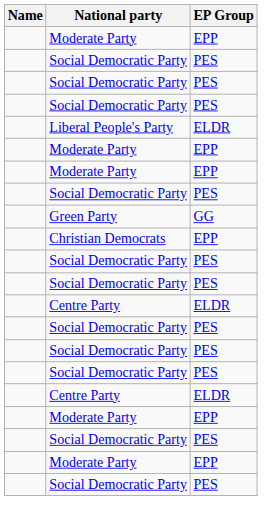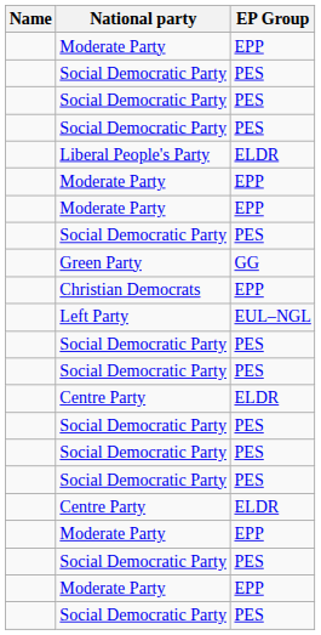 <table class="sortable wikitable">
 <tr>
 <th>Name</th>
 <th>National party</th>
 <th>EP Group</th>
 </tr>
 <tr>
 <td></td>
 <td> <a href='#'>Moderate Party</a></td>
 <td> <a href='#'>EPP</a></td>
 </tr>
 <tr>
 <td></td>
 <td> <a href='#'>Social Democratic Party</a></td>
 <td> <a href='#'>PES</a></td>
 </tr>
 <tr>
 <td></td>
 <td> <a href='#'>Social Democratic Party</a></td>
 <td> <a href='#'>PES</a></td>
 </tr>
 <tr>
 <td></td>
 <td> <a href='#'>Social Democratic Party</a></td>
 <td> <a href='#'>PES</a></td>
 </tr>
 <tr>
 <td></td>
 <td> <a href='#'>Liberal People's Party</a></td>
 <td> <a href='#'>ELDR</a></td>
 </tr>
 <tr>
 <td></td>
 <td> <a href='#'>Moderate Party</a></td>
 <td> <a href='#'>EPP</a></td>
 </tr>
 <tr>
 <td></td>
 <td> <a href='#'>Moderate Party</a></td>
 <td> <a href='#'>EPP</a></td>
 </tr>
 <tr>
 <td></td>
 <td> <a href='#'>Social Democratic Party</a></td>
 <td> <a href='#'>PES</a></td>
 </tr>
 <tr>
 <td></td>
 <td> <a href='#'>Green Party</a></td>
 <td> <a href='#'>GG</a></td>
 </tr>
 <tr>
 <td></td>
 <td> <a href='#'>Christian Democrats</a></td>
 <td> <a href='#'>EPP</a></td>
 </tr>
 <tr>
 <td></td>
+<td> <a href='#'>Left Party</a></td>
+<td> <a href='#'>EUL–NGL</a></td>
+</tr>
+<tr>
+<td></td>
 <td> <a href='#'>Social Democratic Party</a></td>
 <td> <a href='#'>PES</a></td>
 </tr>
 <tr>
 <td></td>
 <td> <a href='#'>Social Democratic Party</a></td>
 <td> <a href='#'>PES</a></td>
 </tr>
 <tr>
 <td></td>
 <td> <a href='#'>Centre Party</a></td>
 <td> <a href='#'>ELDR</a></td>
 </tr>
 <tr>
 <td></td>
 <td> <a href='#'>Social Democratic Party</a></td>
 <td> <a href='#'>PES</a></td>
 </tr>
 <tr>
 <td></td>
 <td> <a href='#'>Social Democratic Party</a></td>
 <td> <a href='#'>PES</a></td>
 </tr>
 <tr>
 <td></td>
 <td> <a href='#'>Social Democratic Party</a></td>
 <td> <a href='#'>PES</a></td>
 </tr>
 <tr>
 <td></td>
 <td> <a href='#'>Centre Party</a></td>
 <td> <a href='#'>ELDR</a></td>
 </tr>
 <tr>
 <td></td>
 <td> <a href='#'>Moderate Party</a></td>
 <td> <a href='#'>EPP</a></td>
 </tr>
 <tr>
 <td></td>
 <td> <a href='#'>Social Democratic Party</a></td>
 <td> <a href='#'>PES</a></td>
 </tr>
 <tr>
 <td></td>
 <td> <a href='#'>Moderate Party</a></td>
 <td> <a href='#'>EPP</a></td>
 </tr>
 <tr>
 <td></td>
 <td> <a href='#'>Social Democratic Party</a></td>
 <td> <a href='#'>PES</a></td>
 </tr>
 </table>
